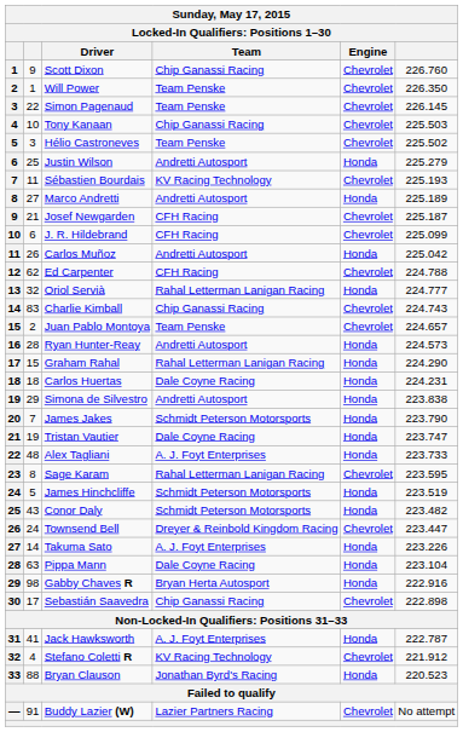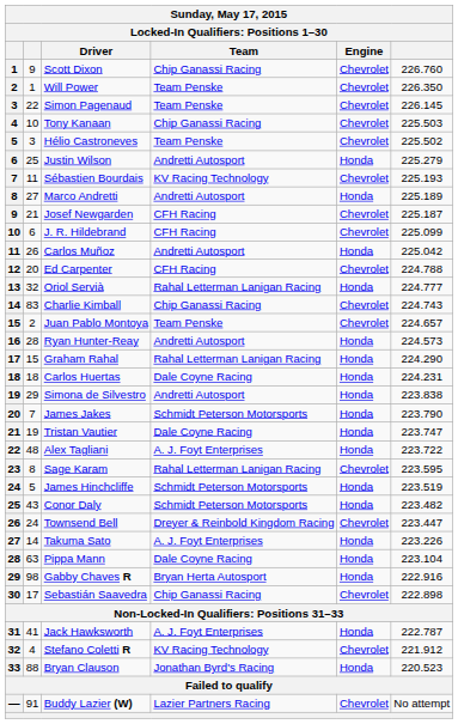 <table class="wikitable" style="font-size:95%;">
 <tr>
 <th colspan=8>Sunday, May 17, 2015</th>
 </tr>
 <tr>
 <th colspan=9>Locked-In Qualifiers: Positions 1–30</th>
 </tr>
 <tr>
 <th></th>
 <th></th>
 <th>Driver</th>
 <th>Team</th>
 <th>Engine</th>
 <th></th>
 </tr>
 <tr>
 <th>1</th>
 <td align=center>9</td>
 <td> <a href='#'>Scott Dixon</a></td>
 <td><a href='#'>Chip Ganassi Racing</a></td>
 <td><a href='#'>Chevrolet</a></td>
 <td align=center>226.760</td>
 </tr>
 <tr>
 <th>2</th>
 <td align=center>1</td>
 <td> <a href='#'>Will Power</a></td>
 <td><a href='#'>Team Penske</a></td>
 <td><a href='#'>Chevrolet</a></td>
 <td align=center>226.350</td>
 </tr>
 <tr>
 <th>3</th>
 <td align=center>22</td>
 <td> <a href='#'>Simon Pagenaud</a></td>
 <td><a href='#'>Team Penske</a></td>
 <td><a href='#'>Chevrolet</a></td>
 <td align=center>226.145</td>
 </tr>
 <tr>
 <th>4</th>
 <td align=center>10</td>
 <td> <a href='#'>Tony Kanaan</a></td>
 <td><a href='#'>Chip Ganassi Racing</a></td>
 <td><a href='#'>Chevrolet</a></td>
 <td align=center>225.503</td>
 </tr>
 <tr>
 <th>5</th>
 <td align=center>3</td>
 <td> <a href='#'>Hélio Castroneves</a></td>
 <td><a href='#'>Team Penske</a></td>
 <td><a href='#'>Chevrolet</a></td>
 <td align=center>225.502</td>
 </tr>
 <tr>
 <th>6</th>
 <td align=center>25</td>
 <td> <a href='#'>Justin Wilson</a></td>
 <td><a href='#'>Andretti Autosport</a></td>
 <td><a href='#'>Honda</a></td>
 <td align=center>225.279</td>
 </tr>
 <tr>
 <th>7</th>
 <td align=center>11</td>
 <td> <a href='#'>Sébastien Bourdais</a></td>
 <td><a href='#'>KV Racing Technology</a></td>
 <td><a href='#'>Chevrolet</a></td>
 <td align=center>225.193</td>
 </tr>
 <tr>
 <th>8</th>
 <td align=center>27</td>
 <td> <a href='#'>Marco Andretti</a></td>
 <td><a href='#'>Andretti Autosport</a></td>
 <td><a href='#'>Honda</a></td>
 <td align=center>225.189</td>
 </tr>
 <tr>
 <th>9</th>
 <td align=center>21</td>
 <td> <a href='#'>Josef Newgarden</a></td>
 <td><a href='#'>CFH Racing</a></td>
 <td><a href='#'>Chevrolet</a></td>
 <td align=center>225.187</td>
 </tr>
 <tr>
 <th>10</th>
 <td align=center>6</td>
 <td> <a href='#'>J. R. Hildebrand</a></td>
 <td><a href='#'>CFH Racing</a></td>
 <td><a href='#'>Chevrolet</a></td>
 <td align=center>225.099</td>
 </tr>
 <tr>
 <th>11</th>
 <td align=center>26</td>
 <td> <a href='#'>Carlos Muñoz</a></td>
 <td><a href='#'>Andretti Autosport</a></td>
 <td><a href='#'>Honda</a></td>
 <td align=center>225.042</td>
 </tr>
 <tr>
 <th>12</th>
-<td align=center>62</td>
+<td align=center>20</td>
 <td> <a href='#'>Ed Carpenter</a></td>
 <td><a href='#'>CFH Racing</a></td>
 <td><a href='#'>Chevrolet</a></td>
 <td align=center>224.788</td>
 </tr>
 <tr>
 <th>13</th>
 <td align=center>32</td>
 <td> <a href='#'>Oriol Servià</a></td>
 <td><a href='#'>Rahal Letterman Lanigan Racing</a></td>
 <td><a href='#'>Honda</a></td>
 <td align=center>224.777</td>
 </tr>
 <tr>
 <th>14</th>
 <td align=center>83</td>
 <td> <a href='#'>Charlie Kimball</a></td>
 <td><a href='#'>Chip Ganassi Racing</a></td>
 <td><a href='#'>Chevrolet</a></td>
 <td align=center>224.743</td>
 </tr>
 <tr>
 <th>15</th>
 <td align=center>2</td>
 <td> <a href='#'>Juan Pablo Montoya</a></td>
 <td><a href='#'>Team Penske</a></td>
 <td><a href='#'>Chevrolet</a></td>
 <td align=center>224.657</td>
 </tr>
 <tr>
 <th>16</th>
 <td align=center>28</td>
 <td> <a href='#'>Ryan Hunter-Reay</a></td>
 <td><a href='#'>Andretti Autosport</a></td>
 <td><a href='#'>Honda</a></td>
 <td align=center>224.573</td>
 </tr>
 <tr>
 <th>17</th>
 <td align=center>15</td>
 <td> <a href='#'>Graham Rahal</a></td>
 <td><a href='#'>Rahal Letterman Lanigan Racing</a></td>
 <td><a href='#'>Honda</a></td>
 <td align=center>224.290</td>
 </tr>
 <tr>
 <th>18</th>
 <td align=center>18</td>
 <td> <a href='#'>Carlos Huertas</a></td>
 <td><a href='#'>Dale Coyne Racing</a></td>
 <td><a href='#'>Honda</a></td>
 <td align=center>224.231</td>
 </tr>
 <tr>
 <th>19</th>
 <td align=center>29</td>
 <td> <a href='#'>Simona de Silvestro</a></td>
 <td><a href='#'>Andretti Autosport</a></td>
 <td><a href='#'>Honda</a></td>
 <td align=center>223.838</td>
 </tr>
 <tr>
 <th>20</th>
 <td align=center>7</td>
 <td> <a href='#'>James Jakes</a></td>
 <td><a href='#'>Schmidt Peterson Motorsports</a></td>
 <td><a href='#'>Honda</a></td>
 <td align=center>223.790</td>
 </tr>
 <tr>
 <th>21</th>
 <td align=center>19</td>
 <td> <a href='#'>Tristan Vautier</a></td>
 <td><a href='#'>Dale Coyne Racing</a></td>
 <td><a href='#'>Honda</a></td>
 <td align=center>223.747</td>
 </tr>
 <tr>
 <th>22</th>
 <td align=center>48</td>
 <td> <a href='#'>Alex Tagliani</a></td>
 <td><a href='#'>A. J. Foyt Enterprises</a></td>
 <td><a href='#'>Honda</a></td>
-<td align=center>223.733</td>
+<td align=center>223.722</td>
 </tr>
 <tr>
 <th>23</th>
 <td align=center>8</td>
 <td> <a href='#'>Sage Karam</a></td>
 <td><a href='#'>Rahal Letterman Lanigan Racing</a></td>
 <td><a href='#'>Chevrolet</a></td>
 <td align=center>223.595</td>
 </tr>
 <tr>
 <th>24</th>
 <td align=center>5</td>
 <td> <a href='#'>James Hinchcliffe</a></td>
 <td><a href='#'>Schmidt Peterson Motorsports</a></td>
 <td><a href='#'>Honda</a></td>
 <td align=center>223.519</td>
 </tr>
 <tr>
 <th>25</th>
 <td align=center>43</td>
 <td> <a href='#'>Conor Daly</a></td>
 <td><a href='#'>Schmidt Peterson Motorsports</a></td>
 <td><a href='#'>Honda</a></td>
 <td align=center>223.482</td>
 </tr>
 <tr>
 <th>26</th>
 <td align=center>24</td>
 <td> <a href='#'>Townsend Bell</a></td>
 <td><a href='#'>Dreyer & Reinbold Kingdom Racing</a></td>
 <td><a href='#'>Chevrolet</a></td>
 <td align=center>223.447</td>
 </tr>
 <tr>
 <th>27</th>
 <td align=center>14</td>
 <td> <a href='#'>Takuma Sato</a></td>
 <td><a href='#'>A. J. Foyt Enterprises</a></td>
 <td><a href='#'>Honda</a></td>
 <td align=center>223.226</td>
 </tr>
 <tr>
 <th>28</th>
 <td align=center>63</td>
 <td> <a href='#'>Pippa Mann</a></td>
 <td><a href='#'>Dale Coyne Racing</a></td>
 <td><a href='#'>Honda</a></td>
 <td align=center>223.104</td>
 </tr>
 <tr>
 <th>29</th>
 <td align=center>98</td>
 <td> <a href='#'>Gabby Chaves</a> <strong><span>R</span></strong></td>
 <td><a href='#'>Bryan Herta Autosport</a></td>
 <td><a href='#'>Honda</a></td>
 <td align=center>222.916</td>
 </tr>
 <tr>
 <th>30</th>
 <td align=center>17</td>
 <td> <a href='#'>Sebastián Saavedra</a></td>
 <td><a href='#'>Chip Ganassi Racing</a></td>
 <td><a href='#'>Chevrolet</a></td>
 <td align=center>222.898</td>
 </tr>
 <tr>
 <th colspan=8>Non-Locked-In Qualifiers: Positions 31–33</th>
 </tr>
 <tr>
 <th>31</th>
 <td align=center>41</td>
 <td> <a href='#'>Jack Hawksworth</a></td>
 <td><a href='#'>A. J. Foyt Enterprises</a></td>
 <td><a href='#'>Honda</a></td>
 <td align=center>222.787</td>
 </tr>
 <tr>
 <th>32</th>
 <td align=center>4</td>
 <td> <a href='#'>Stefano Coletti</a> <strong><span>R</span></strong></td>
 <td><a href='#'>KV Racing Technology</a></td>
 <td><a href='#'>Chevrolet</a></td>
 <td align=center>221.912</td>
 </tr>
 <tr>
 <th>33</th>
 <td align=center>88</td>
 <td> <a href='#'>Bryan Clauson</a></td>
 <td><a href='#'>Jonathan Byrd's Racing</a></td>
 <td><a href='#'>Honda</a></td>
 <td align=center>220.523</td>
 </tr>
 <tr>
 <th colspan=9>Failed to qualify</th>
 </tr>
 <tr>
 <th>—</th>
 <td align=center>91</td>
 <td> <a href='#'>Buddy Lazier</a> <strong>(W)</strong></td>
 <td><a href='#'>Lazier Partners Racing</a></td>
 <td><a href='#'>Chevrolet</a></td>
 <td align=center>No attempt</td>
 </tr>
 <tr>
 <th colspan=8></th>
 </tr>
 </table>
